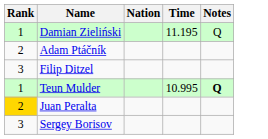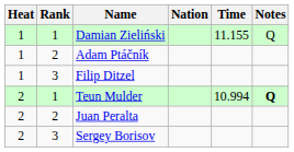 <table class="wikitable sortable" style="text-align:center">
 <tr>
+<th>Heat</th>
 <th>Rank</th>
 <th>Name</th>
 <th>Nation</th>
 <th>Time</th>
 <th>Notes</th>
 </tr>
 <tr style="background: #ccffcc;">
 <td>1</td>
+<td>1</td>
 <td align=left><a href='#'>Damian Zieliński</a></td>
 <td align=left></td>
-<td>11.195</td>
+<td>11.155</td>
 <td>Q</td>
 </tr>
 <tr>
+<td>1</td>
 <td>2</td>
 <td align=left><a href='#'>Adam Ptáčník</a></td>
 <td align=left></td>
 <td></td>
 <td></td>
 </tr>
 <tr>
+<td>1</td>
 <td>3</td>
 <td align=left><a href='#'>Filip Ditzel</a></td>
 <td align=left></td>
 <td></td>
 <td></td>
 </tr>
 <tr style="background: #ccffcc;">
+<td>2</td>
 <td>1</td>
 <td align=left><a href='#'>Teun Mulder</a></td>
 <td align=left></td>
-<td>10.995</td>
+<td>10.994</td>
 <td><strong>Q</strong></td>
 </tr>
 <tr>
-<td style="background: gold;">2</td>
+<td>2</td>
+<td>2</td>
 <td align=left><a href='#'>Juan Peralta</a></td>
 <td align=left></td>
 <td></td>
 <td></td>
 </tr>
 <tr>
+<td>2</td>
 <td>3</td>
 <td align=left><a href='#'>Sergey Borisov</a></td>
 <td align=left></td>
 <td></td>
 <td></td>
 </tr>
 </table>
